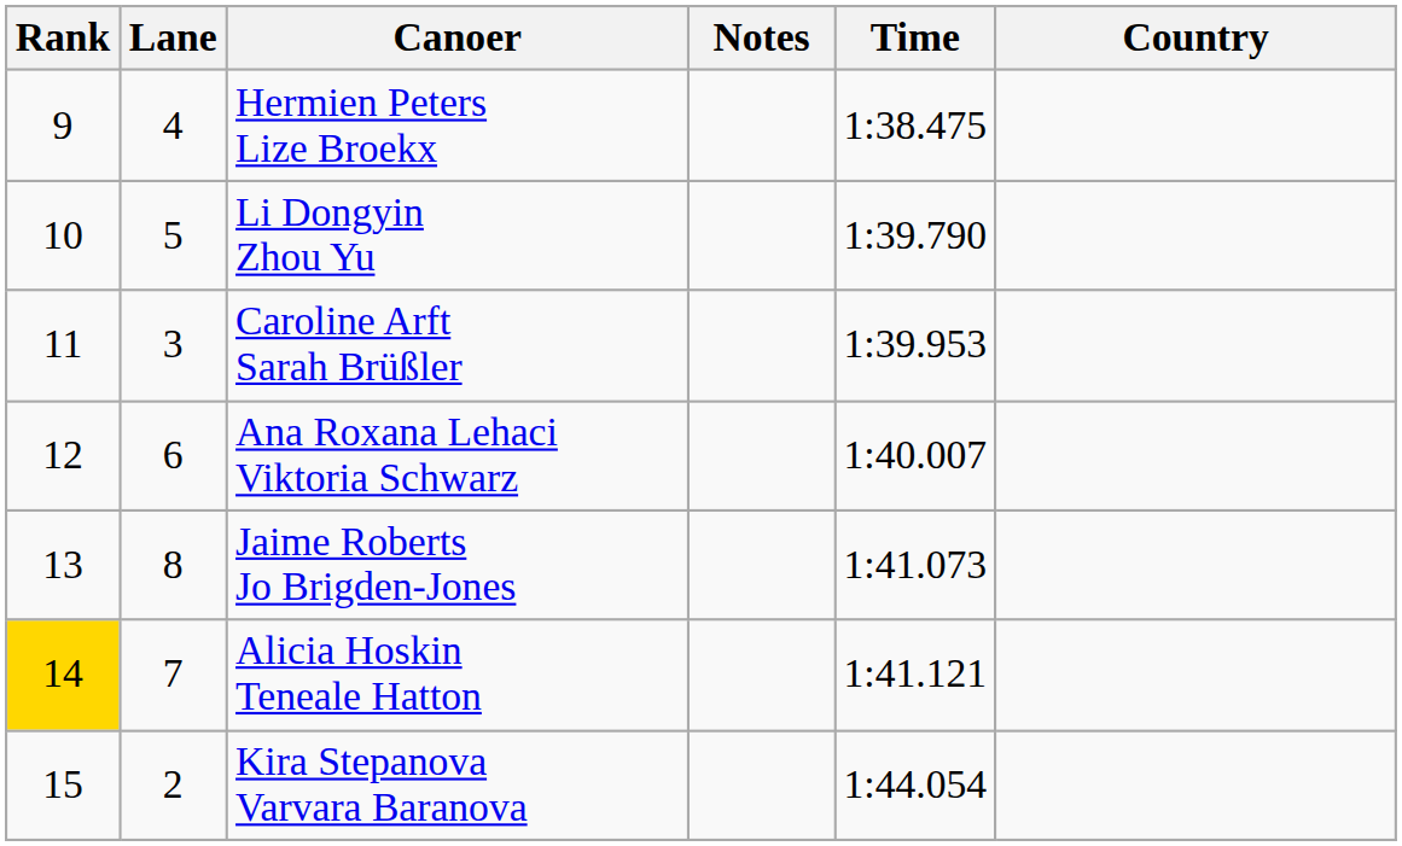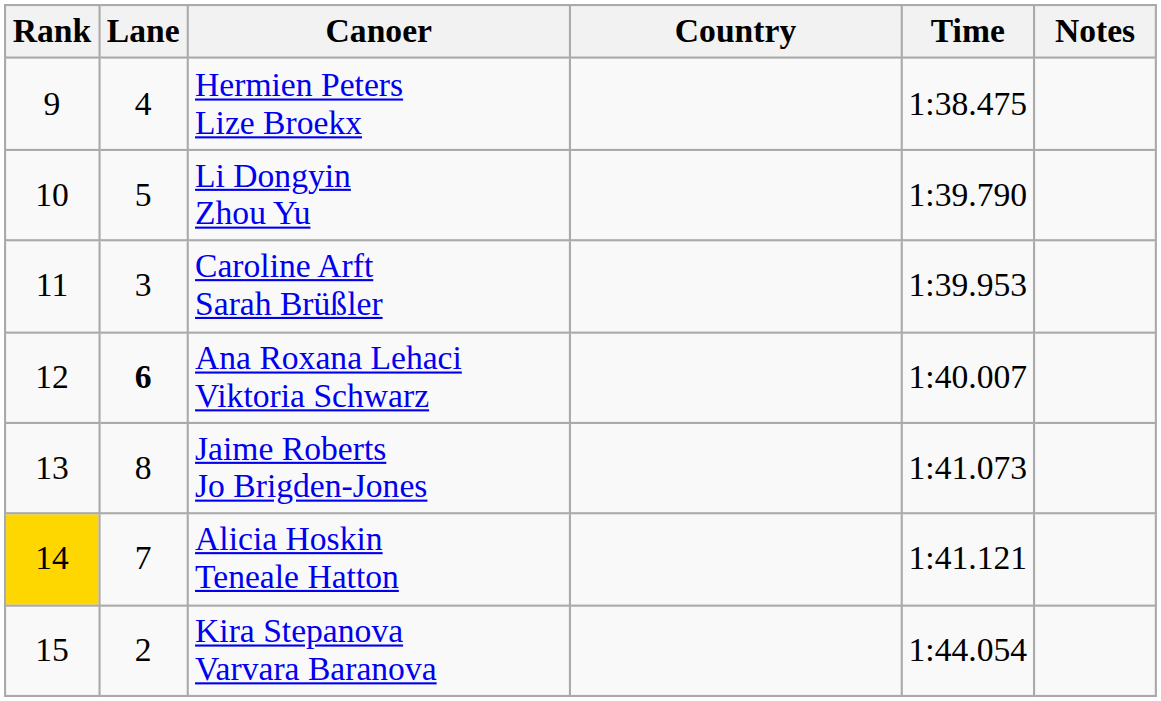 <table class="wikitable" style="text-align:center;">
 <tr>
 <th width=30>Rank</th>
 <th width=30>Lane</th>
 <th width=175>Canoer</th>
+<th width=150>Country</th>
+<th width=30>Time</th>
 <th width=50>Notes</th>
-<th width=30>Time</th>
-<th width=150>Country</th>
 </tr>
 <tr>
 <td>9</td>
 <td>4</td>
 <td align=left><a href='#'>Hermien Peters</a><br><a href='#'>Lize Broekx</a></td>
+<td align=left></td>
+<td>1:38.475</td>
 <td></td>
-<td>1:38.475</td>
-<td align=left></td>
 </tr>
 <tr>
 <td>10</td>
 <td>5</td>
 <td align=left><a href='#'>Li Dongyin</a><br><a href='#'>Zhou Yu</a></td>
+<td align=left></td>
+<td>1:39.790</td>
 <td></td>
-<td>1:39.790</td>
-<td align=left></td>
 </tr>
 <tr>
 <td>11</td>
 <td>3</td>
 <td align=left><a href='#'>Caroline Arft</a><br><a href='#'>Sarah Brüßler</a></td>
+<td align=left></td>
+<td>1:39.953</td>
 <td></td>
-<td>1:39.953</td>
-<td align=left></td>
 </tr>
 <tr>
 <td>12</td>
-<td>6</td>
+<td><strong>6</strong></td>
 <td align=left><a href='#'>Ana Roxana Lehaci</a><br><a href='#'>Viktoria Schwarz</a></td>
+<td align=left></td>
+<td>1:40.007</td>
 <td></td>
-<td>1:40.007</td>
-<td align=left></td>
 </tr>
 <tr>
 <td>13</td>
 <td>8</td>
 <td align=left><a href='#'>Jaime Roberts</a><br><a href='#'>Jo Brigden-Jones</a></td>
+<td align=left></td>
+<td>1:41.073</td>
 <td></td>
-<td>1:41.073</td>
-<td align=left></td>
 </tr>
 <tr>
 <td style="background: gold;">14</td>
 <td>7</td>
 <td align=left><a href='#'>Alicia Hoskin</a><br><a href='#'>Teneale Hatton</a></td>
+<td align=left></td>
+<td>1:41.121</td>
 <td></td>
-<td>1:41.121</td>
-<td align=left></td>
 </tr>
 <tr>
 <td>15</td>
 <td>2</td>
 <td align=left><a href='#'>Kira Stepanova</a><br><a href='#'>Varvara Baranova</a></td>
+<td align=left></td>
+<td>1:44.054</td>
 <td></td>
-<td>1:44.054</td>
-<td align=left></td>
 </tr>
 </table>
